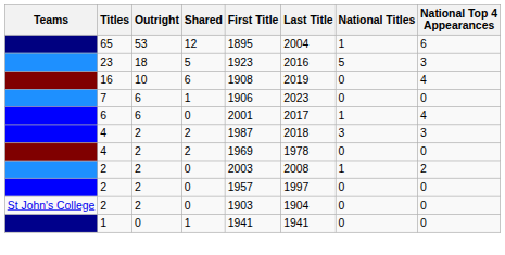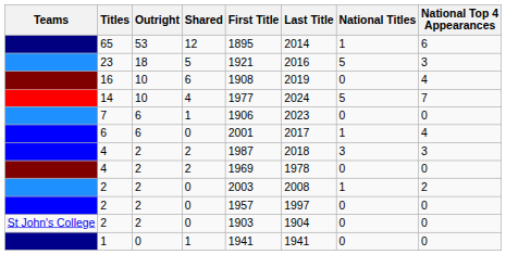 <table class="wikitable sortable">
 <tr>
 <th>Teams</th>
 <th>Titles</th>
 <th>Outright</th>
 <th>Shared</th>
 <th>First Title</th>
 <th>Last Title</th>
 <th>National Titles</th>
 <th>National Top 4<br>Appearances</th>
 </tr>
 <tr>
 <td style="background:navy"></td>
 <td>65</td>
 <td>53</td>
 <td>12</td>
 <td>1895</td>
-<td>2004</td>
+<td>2014</td>
 <td>1</td>
 <td>6</td>
 </tr>
 <tr>
 <td style="background:dodgerblue"></td>
 <td>23</td>
 <td>18</td>
 <td>5</td>
-<td>1923</td>
+<td>1921</td>
 <td>2016</td>
 <td>5</td>
 <td>3</td>
 </tr>
 <tr>
 <td style="background:maroon"></td>
 <td>16</td>
 <td>10</td>
 <td>6</td>
 <td>1908</td>
 <td>2019</td>
 <td>0</td>
 <td>4</td>
+</tr>
+<tr>
+<td style="background:red"></td>
+<td>14</td>
+<td>10</td>
+<td>4</td>
+<td>1977</td>
+<td>2024</td>
+<td>5</td>
+<td>7</td>
 </tr>
 <tr>
 <td style="background:dodgerblue"></td>
 <td>7</td>
 <td>6</td>
 <td>1</td>
 <td>1906</td>
 <td>2023</td>
 <td>0</td>
 <td>0</td>
 </tr>
 <tr>
 <td style="background:blue"></td>
 <td>6</td>
 <td>6</td>
 <td>0</td>
 <td>2001</td>
 <td>2017</td>
 <td>1</td>
 <td>4</td>
 </tr>
 <tr>
 <td style="background:blue"></td>
 <td>4</td>
 <td>2</td>
 <td>2</td>
 <td>1987</td>
 <td>2018</td>
 <td>3</td>
 <td>3</td>
 </tr>
 <tr>
 <td style="background:maroon"></td>
 <td>4</td>
 <td>2</td>
 <td>2</td>
 <td>1969</td>
 <td>1978</td>
 <td>0</td>
 <td>0</td>
 </tr>
 <tr>
 <td style="background:dodgerblue"></td>
 <td>2</td>
 <td>2</td>
 <td>0</td>
 <td>2003</td>
 <td>2008</td>
 <td>1</td>
 <td>2</td>
 </tr>
 <tr>
 <td style="background:blue"></td>
 <td>2</td>
 <td>2</td>
 <td>0</td>
 <td>1957</td>
 <td>1997</td>
 <td>0</td>
 <td>0</td>
 </tr>
 <tr>
 <td><a href='#'>St John's College</a></td>
 <td>2</td>
 <td>2</td>
 <td>0</td>
 <td>1903</td>
 <td>1904</td>
 <td>0</td>
 <td>0</td>
 </tr>
 <tr>
 <td style="background:darkblue"></td>
 <td>1</td>
 <td>0</td>
 <td>1</td>
 <td>1941</td>
 <td>1941</td>
 <td>0</td>
 <td>0</td>
 </tr>
 </table>
